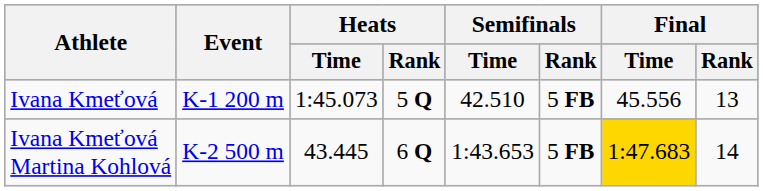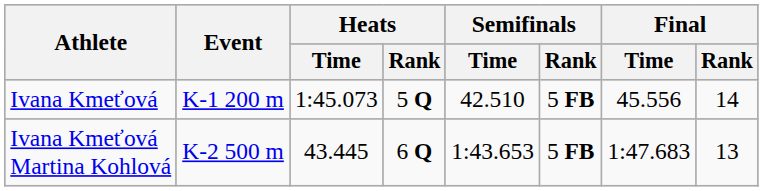 <table class="wikitable" style="font-size:90%">
 <tr>
 <th rowspan="2">Athlete</th>
 <th rowspan="2">Event</th>
 <th colspan=2>Heats</th>
 <th colspan=2>Semifinals</th>
 <th colspan=2>Final</th>
 </tr>
 <tr style="font-size:95%">
 <th>Time</th>
 <th>Rank</th>
 <th>Time</th>
 <th>Rank</th>
 <th>Time</th>
 <th>Rank</th>
 </tr>
 <tr align=center>
 <td align=left><a href='#'>Ivana Kmeťová</a></td>
 <td align=left><a href='#'>K-1 200 m</a></td>
 <td>1:45.073</td>
 <td>5 <strong>Q</strong></td>
 <td>42.510</td>
 <td>5 <strong>FB</strong></td>
 <td>45.556</td>
-<td>13</td>
+<td>14</td>
 </tr>
 <tr align=center>
 <td align=left><a href='#'>Ivana Kmeťová</a><br><a href='#'>Martina Kohlová</a></td>
 <td align=left><a href='#'>K-2 500 m</a></td>
 <td>43.445</td>
 <td>6 <strong>Q</strong></td>
 <td>1:43.653</td>
 <td>5 <strong>FB</strong></td>
-<td style="background: gold;">1:47.683</td>
-<td>14</td>
+<td>1:47.683</td>
+<td>13</td>
 </tr>
 </table>
